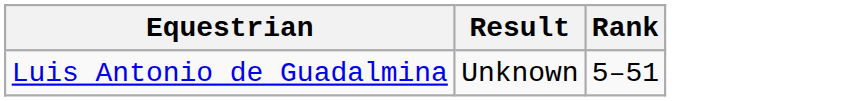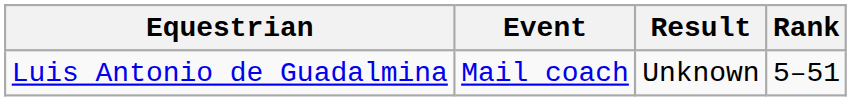 <table class=wikitable>
 <tr>
 <th>Equestrian</th>
+<th>Event</th>
 <th>Result</th>
 <th>Rank</th>
 </tr>
 <tr align=center>
 <td align=left><a href='#'>Luis Antonio de Guadalmina</a></td>
+<td><a href='#'>Mail coach</a></td>
 <td>Unknown</td>
 <td>5–51</td>
 </tr>
 </table>
